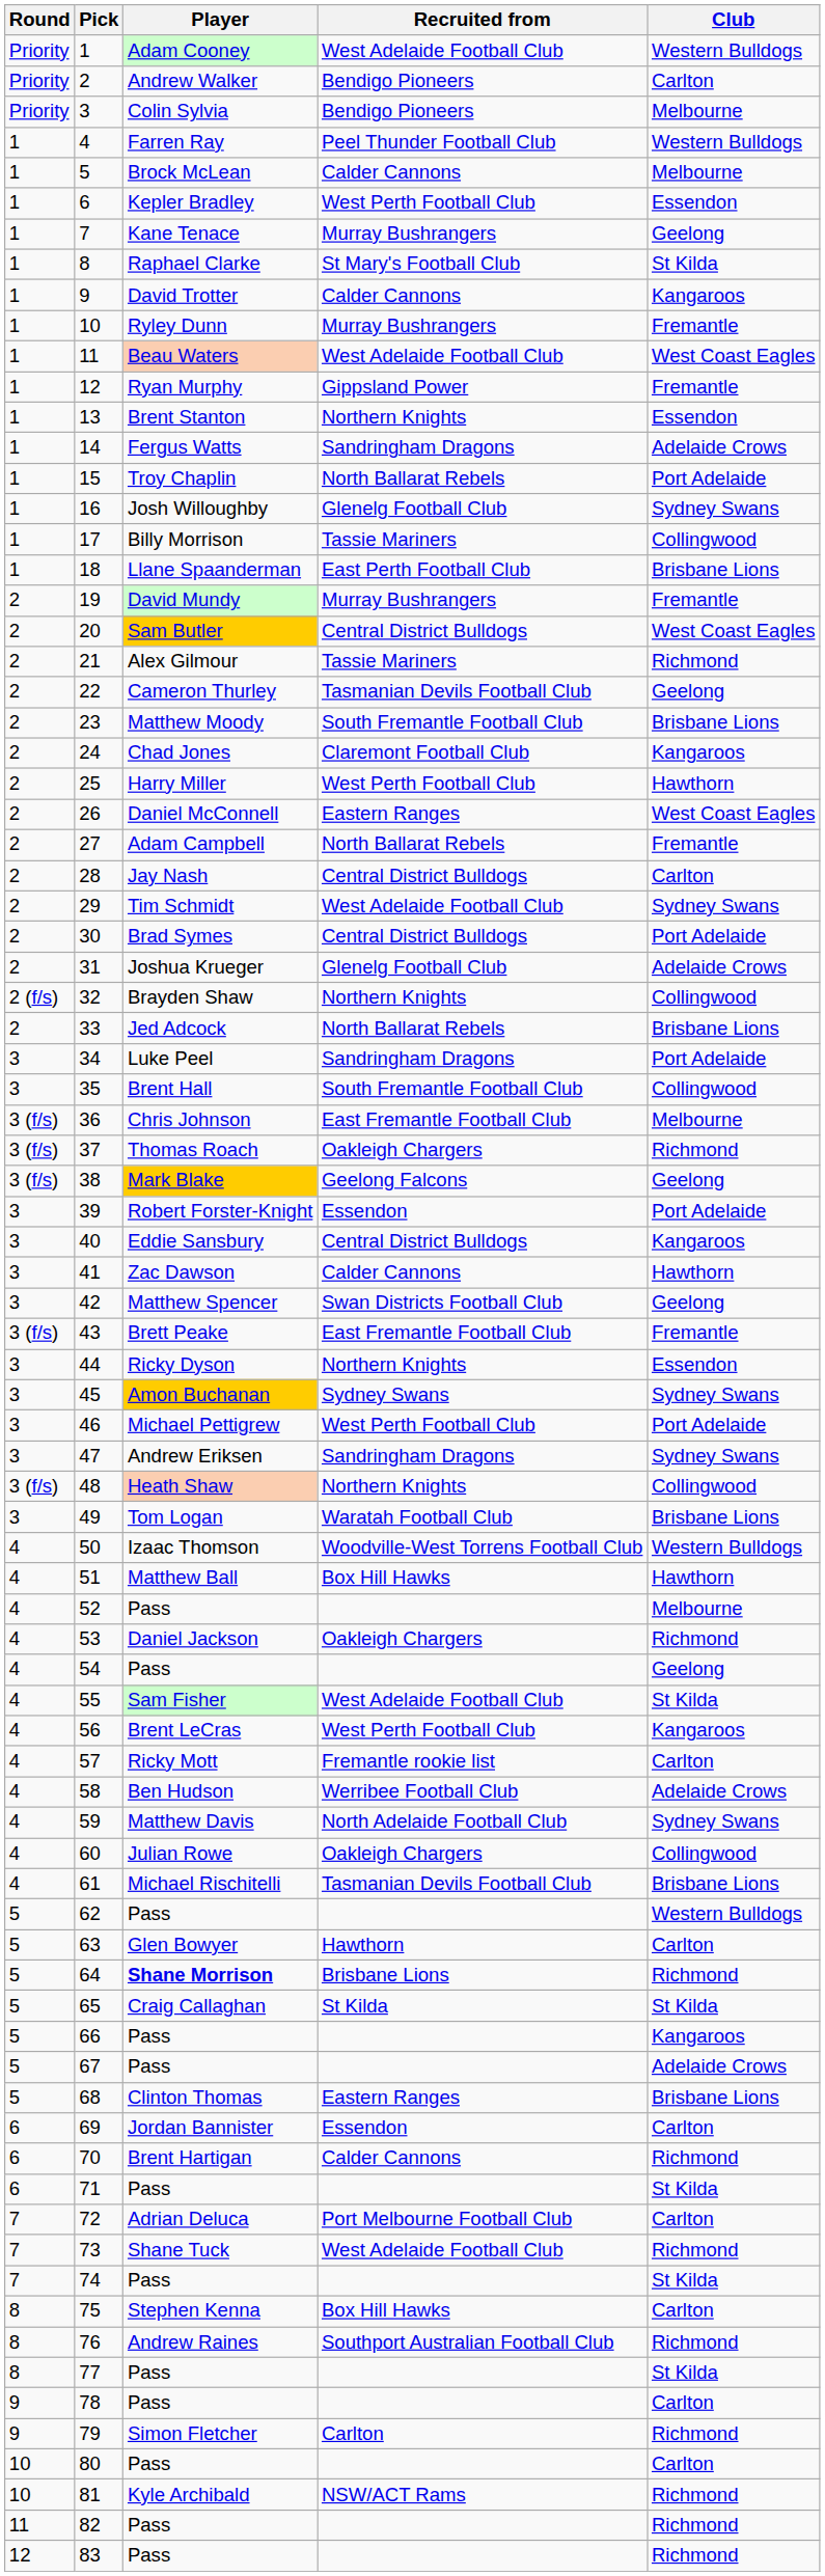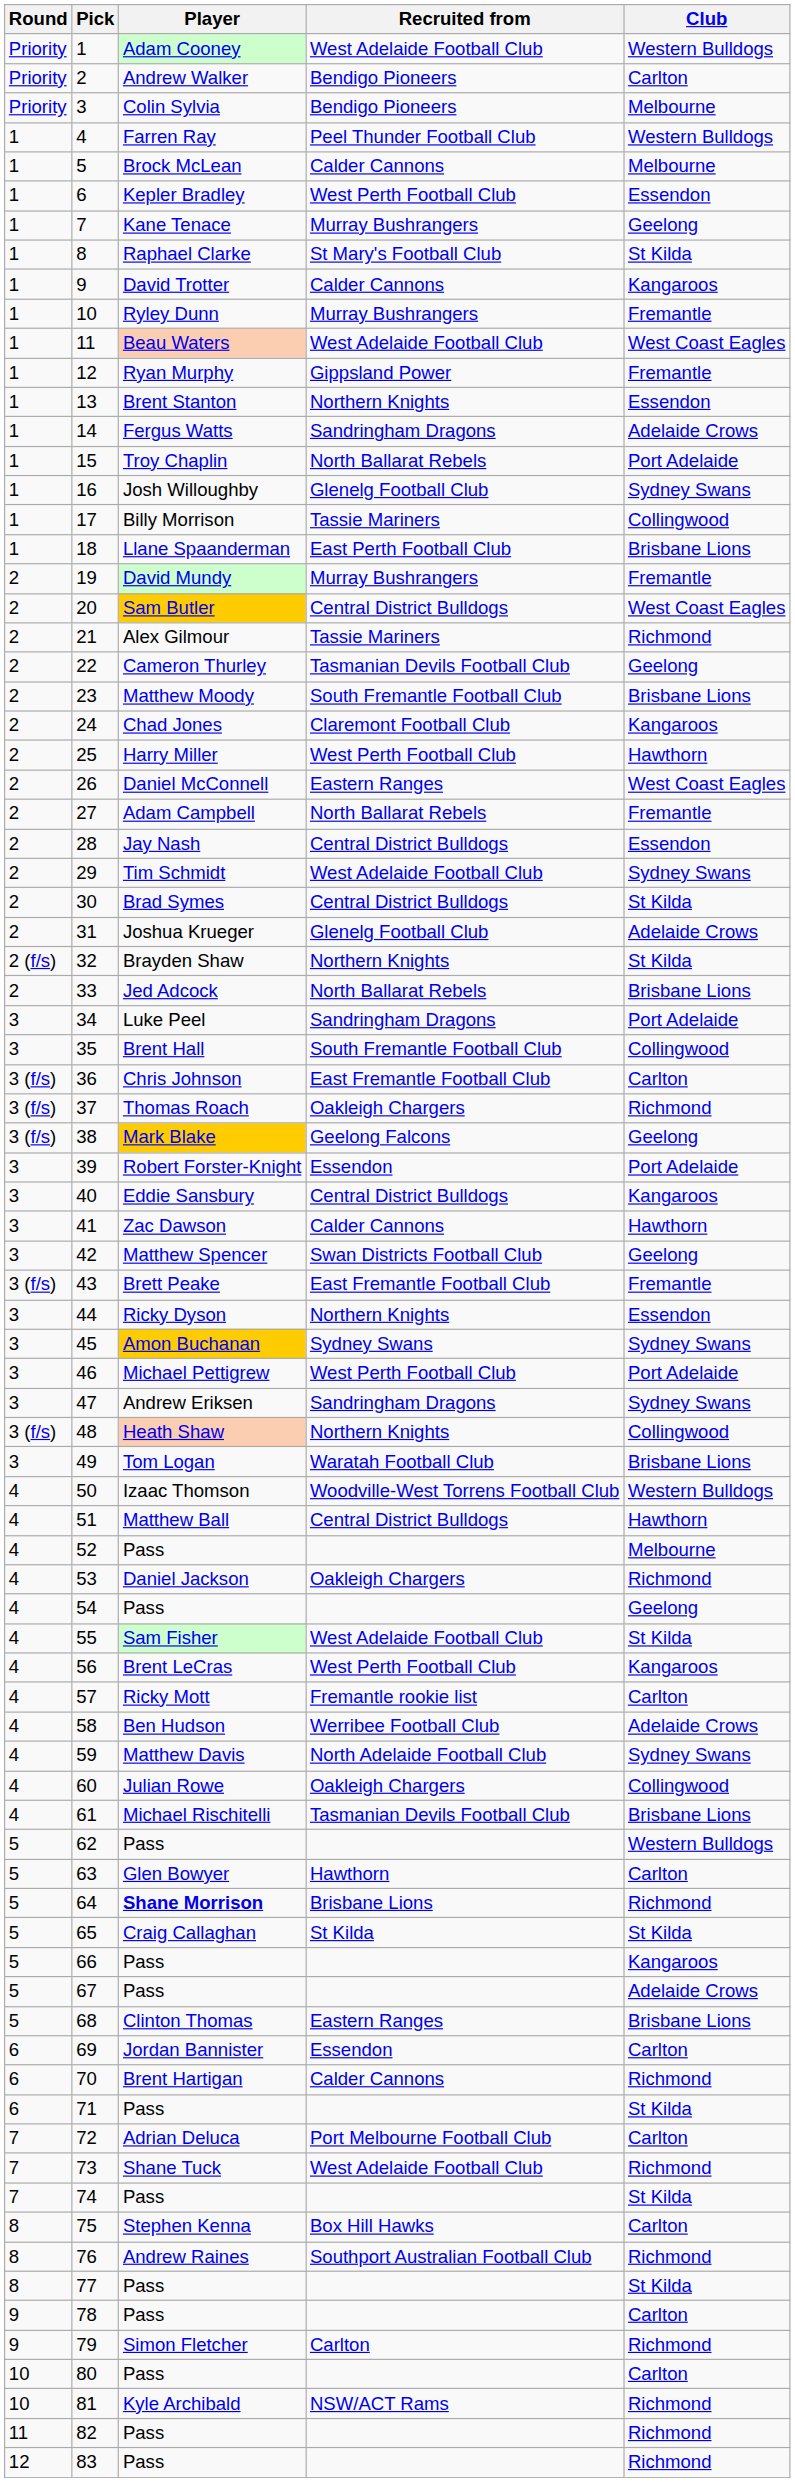 <table class="wikitable sortable">
 <tr>
 <th>Round</th>
 <th>Pick</th>
 <th>Player</th>
 <th>Recruited from</th>
 <th><a href='#'>Club</a></th>
 </tr>
 <tr>
 <td><a href='#'>Priority</a></td>
 <td>1</td>
 <td bgcolor="#CCFFCC"><a href='#'>Adam Cooney</a></td>
 <td><a href='#'>West Adelaide Football Club</a></td>
 <td><a href='#'>Western Bulldogs</a></td>
 </tr>
 <tr>
 <td><a href='#'>Priority</a></td>
 <td>2</td>
 <td><a href='#'>Andrew Walker</a></td>
 <td><a href='#'>Bendigo Pioneers</a></td>
 <td><a href='#'>Carlton</a></td>
 </tr>
 <tr>
 <td><a href='#'>Priority</a></td>
 <td>3</td>
 <td><a href='#'>Colin Sylvia</a></td>
 <td><a href='#'>Bendigo Pioneers</a></td>
 <td><a href='#'>Melbourne</a></td>
 </tr>
 <tr>
 <td>1</td>
 <td>4</td>
 <td><a href='#'>Farren Ray</a></td>
 <td><a href='#'>Peel Thunder Football Club</a></td>
 <td><a href='#'>Western Bulldogs</a></td>
 </tr>
 <tr>
 <td>1</td>
 <td>5</td>
 <td><a href='#'>Brock McLean</a></td>
 <td><a href='#'>Calder Cannons</a></td>
 <td><a href='#'>Melbourne</a></td>
 </tr>
 <tr>
 <td>1</td>
 <td>6</td>
 <td><a href='#'>Kepler Bradley</a></td>
 <td><a href='#'>West Perth Football Club</a></td>
 <td><a href='#'>Essendon</a></td>
 </tr>
 <tr>
 <td>1</td>
 <td>7</td>
 <td><a href='#'>Kane Tenace</a></td>
 <td><a href='#'>Murray Bushrangers</a></td>
 <td><a href='#'>Geelong</a></td>
 </tr>
 <tr>
 <td>1</td>
 <td>8</td>
 <td><a href='#'>Raphael Clarke</a></td>
 <td><a href='#'>St Mary's Football Club</a></td>
 <td><a href='#'>St Kilda</a></td>
 </tr>
 <tr>
 <td>1</td>
 <td>9</td>
 <td><a href='#'>David Trotter</a></td>
 <td><a href='#'>Calder Cannons</a></td>
 <td><a href='#'>Kangaroos</a></td>
 </tr>
 <tr>
 <td>1</td>
 <td>10</td>
 <td><a href='#'>Ryley Dunn</a></td>
 <td><a href='#'>Murray Bushrangers</a></td>
 <td><a href='#'>Fremantle</a></td>
 </tr>
 <tr>
 <td>1</td>
 <td>11</td>
 <td bgcolor="#FBCEB1"><a href='#'>Beau Waters</a></td>
 <td><a href='#'>West Adelaide Football Club</a></td>
 <td><a href='#'>West Coast Eagles</a></td>
 </tr>
 <tr>
 <td>1</td>
 <td>12</td>
 <td><a href='#'>Ryan Murphy</a></td>
 <td><a href='#'>Gippsland Power</a></td>
 <td><a href='#'>Fremantle</a></td>
 </tr>
 <tr>
 <td>1</td>
 <td>13</td>
 <td><a href='#'>Brent Stanton</a></td>
 <td><a href='#'>Northern Knights</a></td>
 <td><a href='#'>Essendon</a></td>
 </tr>
 <tr>
 <td>1</td>
 <td>14</td>
 <td><a href='#'>Fergus Watts</a></td>
 <td><a href='#'>Sandringham Dragons</a></td>
 <td><a href='#'>Adelaide Crows</a></td>
 </tr>
 <tr>
 <td>1</td>
 <td>15</td>
 <td><a href='#'>Troy Chaplin</a></td>
 <td><a href='#'>North Ballarat Rebels</a></td>
 <td><a href='#'>Port Adelaide</a></td>
 </tr>
 <tr>
 <td>1</td>
 <td>16</td>
 <td>Josh Willoughby</td>
 <td><a href='#'>Glenelg Football Club</a></td>
 <td><a href='#'>Sydney Swans</a></td>
 </tr>
 <tr>
 <td>1</td>
 <td>17</td>
 <td>Billy Morrison</td>
 <td><a href='#'>Tassie Mariners</a></td>
 <td><a href='#'>Collingwood</a></td>
 </tr>
 <tr>
 <td>1</td>
 <td>18</td>
 <td><a href='#'>Llane Spaanderman</a></td>
 <td><a href='#'>East Perth Football Club</a></td>
 <td><a href='#'>Brisbane Lions</a></td>
 </tr>
 <tr>
 <td>2</td>
 <td>19</td>
 <td bgcolor="#CCFFCC"><a href='#'>David Mundy</a></td>
 <td><a href='#'>Murray Bushrangers</a></td>
 <td><a href='#'>Fremantle</a></td>
 </tr>
 <tr>
 <td>2</td>
 <td>20</td>
 <td bgcolor="#FFCC00"><a href='#'>Sam Butler</a></td>
 <td><a href='#'>Central District Bulldogs</a></td>
 <td><a href='#'>West Coast Eagles</a></td>
 </tr>
 <tr>
 <td>2</td>
 <td>21</td>
 <td>Alex Gilmour</td>
 <td><a href='#'>Tassie Mariners</a></td>
 <td><a href='#'>Richmond</a></td>
 </tr>
 <tr>
 <td>2</td>
 <td>22</td>
 <td><a href='#'>Cameron Thurley</a></td>
 <td><a href='#'>Tasmanian Devils Football Club</a></td>
 <td><a href='#'>Geelong</a></td>
 </tr>
 <tr>
 <td>2</td>
 <td>23</td>
 <td><a href='#'>Matthew Moody</a></td>
 <td><a href='#'>South Fremantle Football Club</a></td>
 <td><a href='#'>Brisbane Lions</a></td>
 </tr>
 <tr>
 <td>2</td>
 <td>24</td>
 <td><a href='#'>Chad Jones</a></td>
 <td><a href='#'>Claremont Football Club</a></td>
 <td><a href='#'>Kangaroos</a></td>
 </tr>
 <tr>
 <td>2</td>
 <td>25</td>
 <td><a href='#'>Harry Miller</a></td>
 <td><a href='#'>West Perth Football Club</a></td>
 <td><a href='#'>Hawthorn</a></td>
 </tr>
 <tr>
 <td>2</td>
 <td>26</td>
 <td><a href='#'>Daniel McConnell</a></td>
 <td><a href='#'>Eastern Ranges</a></td>
 <td><a href='#'>West Coast Eagles</a></td>
 </tr>
 <tr>
 <td>2</td>
 <td>27</td>
 <td><a href='#'>Adam Campbell</a></td>
 <td><a href='#'>North Ballarat Rebels</a></td>
 <td><a href='#'>Fremantle</a></td>
 </tr>
 <tr>
 <td>2</td>
 <td>28</td>
 <td><a href='#'>Jay Nash</a></td>
 <td><a href='#'>Central District Bulldogs</a></td>
-<td><a href='#'>Carlton</a></td>
+<td><a href='#'>Essendon</a></td>
 </tr>
 <tr>
 <td>2</td>
 <td>29</td>
 <td><a href='#'>Tim Schmidt</a></td>
 <td><a href='#'>West Adelaide Football Club</a></td>
 <td><a href='#'>Sydney Swans</a></td>
 </tr>
 <tr>
 <td>2</td>
 <td>30</td>
 <td><a href='#'>Brad Symes</a></td>
 <td><a href='#'>Central District Bulldogs</a></td>
-<td><a href='#'>Port Adelaide</a></td>
+<td><a href='#'>St Kilda</a></td>
 </tr>
 <tr>
 <td>2</td>
 <td>31</td>
 <td>Joshua Krueger</td>
 <td><a href='#'>Glenelg Football Club</a></td>
 <td><a href='#'>Adelaide Crows</a></td>
 </tr>
 <tr>
 <td>2 (<a href='#'>f/s</a>)</td>
 <td>32</td>
 <td>Brayden Shaw</td>
 <td><a href='#'>Northern Knights</a></td>
-<td><a href='#'>Collingwood</a></td>
+<td><a href='#'>St Kilda</a></td>
 </tr>
 <tr>
 <td>2</td>
 <td>33</td>
 <td><a href='#'>Jed Adcock</a></td>
 <td><a href='#'>North Ballarat Rebels</a></td>
 <td><a href='#'>Brisbane Lions</a></td>
 </tr>
 <tr>
 <td>3</td>
 <td>34</td>
 <td>Luke Peel</td>
 <td><a href='#'>Sandringham Dragons</a></td>
 <td><a href='#'>Port Adelaide</a></td>
 </tr>
 <tr>
 <td>3</td>
 <td>35</td>
 <td><a href='#'>Brent Hall</a></td>
 <td><a href='#'>South Fremantle Football Club</a></td>
 <td><a href='#'>Collingwood</a></td>
 </tr>
 <tr>
 <td>3 (<a href='#'>f/s</a>)</td>
 <td>36</td>
 <td><a href='#'>Chris Johnson</a></td>
 <td><a href='#'>East Fremantle Football Club</a></td>
-<td><a href='#'>Melbourne</a></td>
+<td><a href='#'>Carlton</a></td>
 </tr>
 <tr>
 <td>3 (<a href='#'>f/s</a>)</td>
 <td>37</td>
 <td><a href='#'>Thomas Roach</a></td>
 <td><a href='#'>Oakleigh Chargers</a></td>
 <td><a href='#'>Richmond</a></td>
 </tr>
 <tr>
 <td>3 (<a href='#'>f/s</a>)</td>
 <td>38</td>
 <td bgcolor="#FFCC00"><a href='#'>Mark Blake</a></td>
 <td><a href='#'>Geelong Falcons</a></td>
 <td><a href='#'>Geelong</a></td>
 </tr>
 <tr>
 <td>3</td>
 <td>39</td>
 <td><a href='#'>Robert Forster-Knight</a></td>
 <td><a href='#'>Essendon</a></td>
 <td><a href='#'>Port Adelaide</a></td>
 </tr>
 <tr>
 <td>3</td>
 <td>40</td>
 <td><a href='#'>Eddie Sansbury</a></td>
 <td><a href='#'>Central District Bulldogs</a></td>
 <td><a href='#'>Kangaroos</a></td>
 </tr>
 <tr>
 <td>3</td>
 <td>41</td>
 <td><a href='#'>Zac Dawson</a></td>
 <td><a href='#'>Calder Cannons</a></td>
 <td><a href='#'>Hawthorn</a></td>
 </tr>
 <tr>
 <td>3</td>
 <td>42</td>
 <td><a href='#'>Matthew Spencer</a></td>
 <td><a href='#'>Swan Districts Football Club</a></td>
 <td><a href='#'>Geelong</a></td>
 </tr>
 <tr>
 <td>3 (<a href='#'>f/s</a>)</td>
 <td>43</td>
 <td><a href='#'>Brett Peake</a></td>
 <td><a href='#'>East Fremantle Football Club</a></td>
 <td><a href='#'>Fremantle</a></td>
 </tr>
 <tr>
 <td>3</td>
 <td>44</td>
 <td><a href='#'>Ricky Dyson</a></td>
 <td><a href='#'>Northern Knights</a></td>
 <td><a href='#'>Essendon</a></td>
 </tr>
 <tr>
 <td>3</td>
 <td>45</td>
 <td bgcolor="#FFCC00"><a href='#'>Amon Buchanan</a></td>
 <td><a href='#'>Sydney Swans</a></td>
 <td><a href='#'>Sydney Swans</a></td>
 </tr>
 <tr>
 <td>3</td>
 <td>46</td>
 <td><a href='#'>Michael Pettigrew</a></td>
 <td><a href='#'>West Perth Football Club</a></td>
 <td><a href='#'>Port Adelaide</a></td>
 </tr>
 <tr>
 <td>3</td>
 <td>47</td>
 <td>Andrew Eriksen</td>
 <td><a href='#'>Sandringham Dragons</a></td>
 <td><a href='#'>Sydney Swans</a></td>
 </tr>
 <tr>
 <td>3 (<a href='#'>f/s</a>)</td>
 <td>48</td>
 <td bgcolor="#FBCEB1"><a href='#'>Heath Shaw</a></td>
 <td><a href='#'>Northern Knights</a></td>
 <td><a href='#'>Collingwood</a></td>
 </tr>
 <tr>
 <td>3</td>
 <td>49</td>
 <td><a href='#'>Tom Logan</a></td>
 <td><a href='#'>Waratah Football Club</a></td>
 <td><a href='#'>Brisbane Lions</a></td>
 </tr>
 <tr>
 <td>4</td>
 <td>50</td>
 <td>Izaac Thomson</td>
 <td><a href='#'>Woodville-West Torrens Football Club</a></td>
 <td><a href='#'>Western Bulldogs</a></td>
 </tr>
 <tr>
 <td>4</td>
 <td>51</td>
 <td><a href='#'>Matthew Ball</a></td>
-<td><a href='#'>Box Hill Hawks</a></td>
+<td><a href='#'>Central District Bulldogs</a></td>
 <td><a href='#'>Hawthorn</a></td>
 </tr>
 <tr>
 <td>4</td>
 <td>52</td>
 <td>Pass</td>
 <td></td>
 <td><a href='#'>Melbourne</a></td>
 </tr>
 <tr>
 <td>4</td>
 <td>53</td>
 <td><a href='#'>Daniel Jackson</a></td>
 <td><a href='#'>Oakleigh Chargers</a></td>
 <td><a href='#'>Richmond</a></td>
 </tr>
 <tr>
 <td>4</td>
 <td>54</td>
 <td>Pass</td>
 <td></td>
 <td><a href='#'>Geelong</a></td>
 </tr>
 <tr>
 <td>4</td>
 <td>55</td>
 <td bgcolor="#CCFFCC"><a href='#'>Sam Fisher</a></td>
 <td><a href='#'>West Adelaide Football Club</a></td>
 <td><a href='#'>St Kilda</a></td>
 </tr>
 <tr>
 <td>4</td>
 <td>56</td>
 <td><a href='#'>Brent LeCras</a></td>
 <td><a href='#'>West Perth Football Club</a></td>
 <td><a href='#'>Kangaroos</a></td>
 </tr>
 <tr>
 <td>4</td>
 <td>57</td>
 <td><a href='#'>Ricky Mott</a></td>
 <td><a href='#'>Fremantle rookie list</a></td>
 <td><a href='#'>Carlton</a></td>
 </tr>
 <tr>
 <td>4</td>
 <td>58</td>
 <td><a href='#'>Ben Hudson</a></td>
 <td><a href='#'>Werribee Football Club</a></td>
 <td><a href='#'>Adelaide Crows</a></td>
 </tr>
 <tr>
 <td>4</td>
 <td>59</td>
 <td><a href='#'>Matthew Davis</a></td>
 <td><a href='#'>North Adelaide Football Club</a></td>
 <td><a href='#'>Sydney Swans</a></td>
 </tr>
 <tr>
 <td>4</td>
 <td>60</td>
 <td><a href='#'>Julian Rowe</a></td>
 <td><a href='#'>Oakleigh Chargers</a></td>
 <td><a href='#'>Collingwood</a></td>
 </tr>
 <tr>
 <td>4</td>
 <td>61</td>
 <td><a href='#'>Michael Rischitelli</a></td>
 <td><a href='#'>Tasmanian Devils Football Club</a></td>
 <td><a href='#'>Brisbane Lions</a></td>
 </tr>
 <tr>
 <td>5</td>
 <td>62</td>
 <td>Pass</td>
 <td></td>
 <td><a href='#'>Western Bulldogs</a></td>
 </tr>
 <tr>
 <td>5</td>
 <td>63</td>
 <td><a href='#'>Glen Bowyer</a></td>
 <td><a href='#'>Hawthorn</a></td>
 <td><a href='#'>Carlton</a></td>
 </tr>
 <tr>
 <td>5</td>
 <td>64</td>
 <td><strong><a href='#'>Shane Morrison</a></strong></td>
 <td><a href='#'>Brisbane Lions</a></td>
 <td><a href='#'>Richmond</a></td>
 </tr>
 <tr>
 <td>5</td>
 <td>65</td>
 <td><a href='#'>Craig Callaghan</a></td>
 <td><a href='#'>St Kilda</a></td>
 <td><a href='#'>St Kilda</a></td>
 </tr>
 <tr>
 <td>5</td>
 <td>66</td>
 <td>Pass</td>
 <td></td>
 <td><a href='#'>Kangaroos</a></td>
 </tr>
 <tr>
 <td>5</td>
 <td>67</td>
 <td>Pass</td>
 <td></td>
 <td><a href='#'>Adelaide Crows</a></td>
 </tr>
 <tr>
 <td>5</td>
 <td>68</td>
 <td><a href='#'>Clinton Thomas</a></td>
 <td><a href='#'>Eastern Ranges</a></td>
 <td><a href='#'>Brisbane Lions</a></td>
 </tr>
 <tr>
 <td>6</td>
 <td>69</td>
 <td><a href='#'>Jordan Bannister</a></td>
 <td><a href='#'>Essendon</a></td>
 <td><a href='#'>Carlton</a></td>
 </tr>
 <tr>
 <td>6</td>
 <td>70</td>
 <td><a href='#'>Brent Hartigan</a></td>
 <td><a href='#'>Calder Cannons</a></td>
 <td><a href='#'>Richmond</a></td>
 </tr>
 <tr>
 <td>6</td>
 <td>71</td>
 <td>Pass</td>
 <td></td>
 <td><a href='#'>St Kilda</a></td>
 </tr>
 <tr>
 <td>7</td>
 <td>72</td>
 <td><a href='#'>Adrian Deluca</a></td>
 <td><a href='#'>Port Melbourne Football Club</a></td>
 <td><a href='#'>Carlton</a></td>
 </tr>
 <tr>
 <td>7</td>
 <td>73</td>
 <td><a href='#'>Shane Tuck</a></td>
 <td><a href='#'>West Adelaide Football Club</a></td>
 <td><a href='#'>Richmond</a></td>
 </tr>
 <tr>
 <td>7</td>
 <td>74</td>
 <td>Pass</td>
 <td></td>
 <td><a href='#'>St Kilda</a></td>
 </tr>
 <tr>
 <td>8</td>
 <td>75</td>
 <td><a href='#'>Stephen Kenna</a></td>
 <td><a href='#'>Box Hill Hawks</a></td>
 <td><a href='#'>Carlton</a></td>
 </tr>
 <tr>
 <td>8</td>
 <td>76</td>
 <td><a href='#'>Andrew Raines</a></td>
 <td><a href='#'>Southport Australian Football Club</a></td>
 <td><a href='#'>Richmond</a></td>
 </tr>
 <tr>
 <td>8</td>
 <td>77</td>
 <td>Pass</td>
 <td></td>
 <td><a href='#'>St Kilda</a></td>
 </tr>
 <tr>
 <td>9</td>
 <td>78</td>
 <td>Pass</td>
 <td></td>
 <td><a href='#'>Carlton</a></td>
 </tr>
 <tr>
 <td>9</td>
 <td>79</td>
 <td><a href='#'>Simon Fletcher</a></td>
 <td><a href='#'>Carlton</a></td>
 <td><a href='#'>Richmond</a></td>
 </tr>
 <tr>
 <td>10</td>
 <td>80</td>
 <td>Pass</td>
 <td></td>
 <td><a href='#'>Carlton</a></td>
 </tr>
 <tr>
 <td>10</td>
 <td>81</td>
 <td><a href='#'>Kyle Archibald</a></td>
 <td><a href='#'>NSW/ACT Rams</a></td>
 <td><a href='#'>Richmond</a></td>
 </tr>
 <tr>
 <td>11</td>
 <td>82</td>
 <td>Pass</td>
 <td></td>
 <td><a href='#'>Richmond</a></td>
 </tr>
 <tr>
 <td>12</td>
 <td>83</td>
 <td>Pass</td>
 <td></td>
 <td><a href='#'>Richmond</a></td>
 </tr>
 </table>
